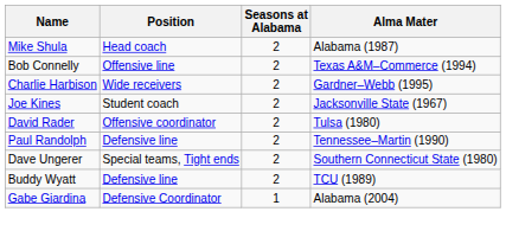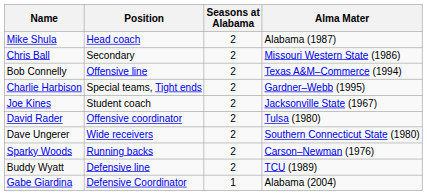 <table class="wikitable" style="font-size:90%;">
 <tr>
 <th>Name</th>
 <th>Position</th>
 <th>Seasons at<br>Alabama</th>
 <th>Alma Mater</th>
 </tr>
 <tr>
 <td><a href='#'>Mike Shula</a></td>
 <td><a href='#'>Head coach</a></td>
 <td align=center>2</td>
 <td>Alabama (1987)</td>
 </tr>
 <tr>
+<td><a href='#'>Chris Ball</a></td>
+<td>Secondary</td>
+<td align=center>2</td>
+<td><a href='#'>Missouri Western State</a> (1986)</td>
+</tr>
+<tr>
 <td>Bob Connelly</td>
 <td><a href='#'>Offensive line</a></td>
 <td align=center>2</td>
 <td><a href='#'>Texas A&M–Commerce</a> (1994)</td>
 </tr>
 <tr>
 <td><a href='#'>Charlie Harbison</a></td>
-<td><a href='#'>Wide receivers</a></td>
+<td>Special teams, <a href='#'>Tight ends</a></td>
 <td align=center>2</td>
 <td><a href='#'>Gardner–Webb</a> (1995)</td>
 </tr>
 <tr>
 <td><a href='#'>Joe Kines</a></td>
 <td>Student coach</td>
 <td align=center>2</td>
 <td><a href='#'>Jacksonville State</a> (1967)</td>
 </tr>
 <tr>
 <td><a href='#'>David Rader</a></td>
 <td><a href='#'>Offensive coordinator</a></td>
 <td align=center>2</td>
 <td><a href='#'>Tulsa</a> (1980)</td>
 </tr>
 <tr>
-<td><a href='#'>Paul Randolph</a></td>
-<td><a href='#'>Defensive line</a></td>
+<td>Dave Ungerer</td>
+<td><a href='#'>Wide receivers</a></td>
 <td align=center>2</td>
-<td><a href='#'>Tennessee–Martin</a> (1990)</td>
+<td><a href='#'>Southern Connecticut State</a> (1980)</td>
 </tr>
 <tr>
-<td>Dave Ungerer</td>
-<td>Special teams, <a href='#'>Tight ends</a></td>
+<td><a href='#'>Sparky Woods</a></td>
+<td><a href='#'>Running backs</a></td>
 <td align=center>2</td>
-<td><a href='#'>Southern Connecticut State</a> (1980)</td>
+<td><a href='#'>Carson–Newman</a> (1976)</td>
 </tr>
 <tr>
 <td>Buddy Wyatt</td>
 <td><a href='#'>Defensive line</a></td>
 <td align=center>2</td>
 <td><a href='#'>TCU</a> (1989)</td>
 </tr>
 <tr>
 <td><a href='#'>Gabe Giardina</a></td>
 <td><a href='#'>Defensive Coordinator</a></td>
 <td align=center>1</td>
 <td>Alabama (2004)</td>
 </tr>
 </table>
